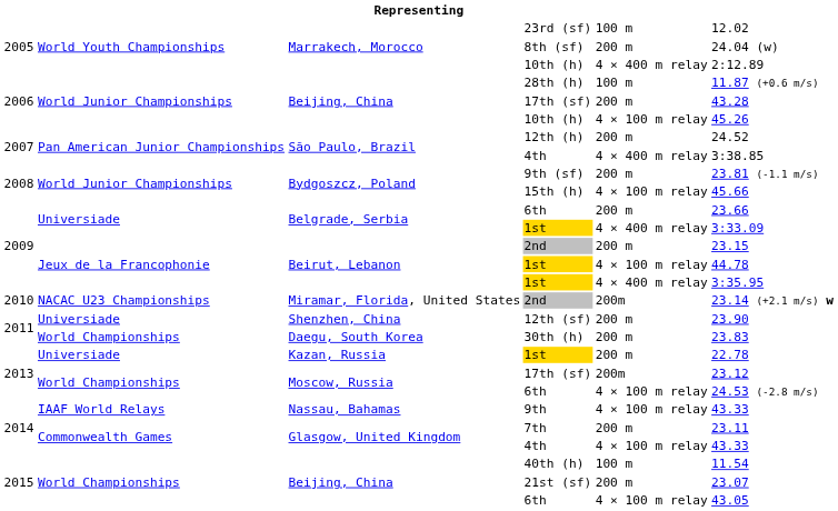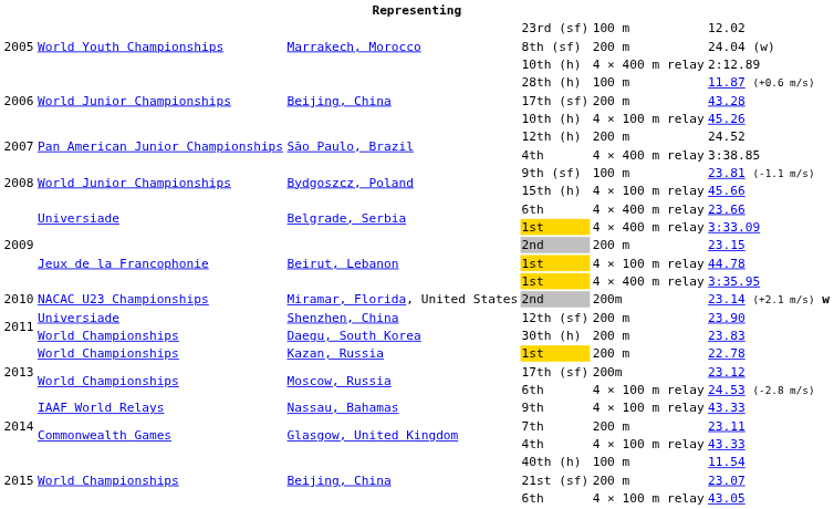 <table>
 <tr>
 <th colspan="6">Representing </th>
 </tr>
 <tr>
 <td rowspan=3>2005</td>
 <td rowspan=3><a href='#'>World Youth Championships</a></td>
 <td rowspan=3><a href='#'>Marrakech, Morocco</a></td>
 <td>23rd (sf)</td>
 <td>100 m</td>
 <td>12.02</td>
 </tr>
 <tr>
 <td>8th (sf)</td>
 <td>200 m</td>
 <td>24.04 (w)</td>
 </tr>
 <tr>
 <td>10th (h)</td>
 <td>4 × 400 m relay</td>
 <td>2:12.89</td>
 </tr>
 <tr>
 <td rowspan=3>2006</td>
 <td rowspan=3><a href='#'>World Junior Championships</a></td>
 <td rowspan=3><a href='#'>Beijing, China</a></td>
 <td>28th (h)</td>
 <td>100 m</td>
 <td><a href='#'>11.87</a> <small>(+0.6 m/s)</small></td>
 </tr>
 <tr>
 <td>17th (sf)</td>
 <td>200 m</td>
 <td><a href='#'>43.28</a></td>
 </tr>
 <tr>
 <td>10th (h)</td>
 <td>4 × 100 m relay</td>
 <td><a href='#'>45.26</a></td>
 </tr>
 <tr>
 <td rowspan=2>2007</td>
 <td rowspan=2><a href='#'>Pan American Junior Championships</a></td>
 <td rowspan=2><a href='#'>São Paulo, Brazil</a></td>
 <td>12th (h)</td>
 <td>200 m</td>
 <td>24.52</td>
 </tr>
 <tr>
 <td>4th</td>
 <td>4 × 400 m relay</td>
 <td>3:38.85</td>
 </tr>
 <tr>
 <td rowspan=2>2008</td>
 <td rowspan=2><a href='#'>World Junior Championships</a></td>
 <td rowspan=2><a href='#'>Bydgoszcz, Poland</a></td>
 <td>9th (sf)</td>
-<td>200 m</td>
+<td>100 m</td>
 <td><a href='#'>23.81</a> <small>(-1.1 m/s)</small></td>
 </tr>
 <tr>
 <td>15th (h)</td>
 <td>4 × 100 m relay</td>
 <td><a href='#'>45.66</a></td>
 </tr>
 <tr>
 <td rowspan=5>2009</td>
 <td rowspan=2><a href='#'>Universiade</a></td>
 <td rowspan=2><a href='#'>Belgrade, Serbia</a></td>
 <td>6th</td>
-<td>200 m</td>
+<td>4 × 400 m relay</td>
 <td><a href='#'>23.66</a></td>
 </tr>
 <tr>
 <td bgcolor=gold>1st</td>
 <td>4 × 400 m relay</td>
 <td><a href='#'>3:33.09</a></td>
 </tr>
 <tr>
 <td rowspan=3><a href='#'>Jeux de la Francophonie</a></td>
 <td rowspan=3><a href='#'>Beirut, Lebanon</a></td>
 <td bgcolor=silver>2nd</td>
 <td>200 m</td>
 <td><a href='#'>23.15</a></td>
 </tr>
 <tr>
 <td bgcolor=gold>1st</td>
 <td>4 × 100 m relay</td>
 <td><a href='#'>44.78</a></td>
 </tr>
 <tr>
 <td bgcolor=gold>1st</td>
 <td>4 × 400 m relay</td>
 <td><a href='#'>3:35.95</a></td>
 </tr>
 <tr>
 <td>2010</td>
 <td><a href='#'>NACAC U23 Championships</a></td>
 <td><a href='#'>Miramar, Florida</a>, United States</td>
 <td bgcolor=silver>2nd</td>
 <td>200m</td>
 <td><a href='#'>23.14</a> <small>(+2.1 m/s)</small> <strong>w</strong></td>
 </tr>
 <tr>
 <td rowspan=2>2011</td>
 <td><a href='#'>Universiade</a></td>
 <td><a href='#'>Shenzhen, China</a></td>
 <td>12th (sf)</td>
 <td>200 m</td>
 <td><a href='#'>23.90</a></td>
 </tr>
 <tr>
 <td><a href='#'>World Championships</a></td>
 <td><a href='#'>Daegu, South Korea</a></td>
 <td>30th (h)</td>
 <td>200 m</td>
 <td><a href='#'>23.83</a></td>
 </tr>
 <tr>
 <td rowspan=3>2013</td>
-<td><a href='#'>Universiade</a></td>
+<td><a href='#'>World Championships</a></td>
 <td><a href='#'>Kazan, Russia</a></td>
 <td bgcolor=gold>1st</td>
 <td>200 m</td>
 <td><a href='#'>22.78</a></td>
 </tr>
 <tr>
 <td rowspan=2><a href='#'>World Championships</a></td>
 <td rowspan=2><a href='#'>Moscow, Russia</a></td>
 <td>17th (sf)</td>
 <td>200m</td>
 <td><a href='#'>23.12</a></td>
 </tr>
 <tr>
 <td>6th</td>
 <td>4 × 100 m relay</td>
 <td><a href='#'>24.53</a> <small>(-2.8 m/s)</small></td>
 </tr>
 <tr>
 <td rowspan=3>2014</td>
 <td><a href='#'>IAAF World Relays</a></td>
 <td><a href='#'>Nassau, Bahamas</a></td>
 <td>9th</td>
 <td>4 × 100 m relay</td>
 <td><a href='#'>43.33</a></td>
 </tr>
 <tr>
 <td rowspan=2><a href='#'>Commonwealth Games</a></td>
 <td rowspan=2><a href='#'>Glasgow, United Kingdom</a></td>
 <td>7th</td>
 <td>200 m</td>
 <td><a href='#'>23.11</a></td>
 </tr>
 <tr>
 <td>4th</td>
 <td>4 × 100 m relay</td>
 <td><a href='#'>43.33</a></td>
 </tr>
 <tr>
 <td rowspan=3>2015</td>
 <td rowspan=3><a href='#'>World Championships</a></td>
 <td rowspan=3><a href='#'>Beijing, China</a></td>
 <td>40th (h)</td>
 <td>100 m</td>
 <td><a href='#'>11.54</a></td>
 </tr>
 <tr>
 <td>21st (sf)</td>
 <td>200 m</td>
 <td><a href='#'>23.07</a></td>
 </tr>
 <tr>
 <td>6th</td>
 <td>4 × 100 m relay</td>
 <td><a href='#'>43.05</a></td>
 </tr>
 </table>
